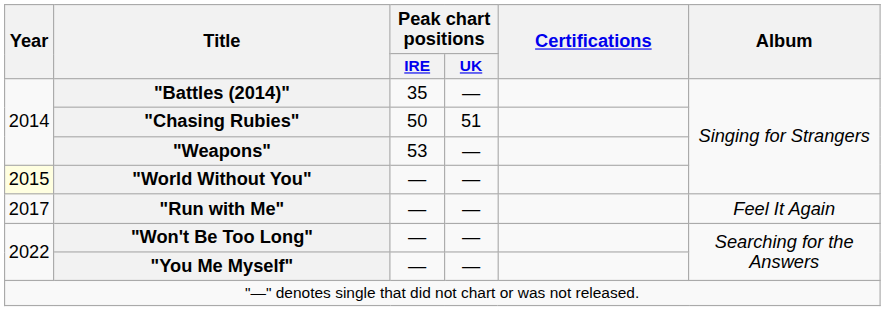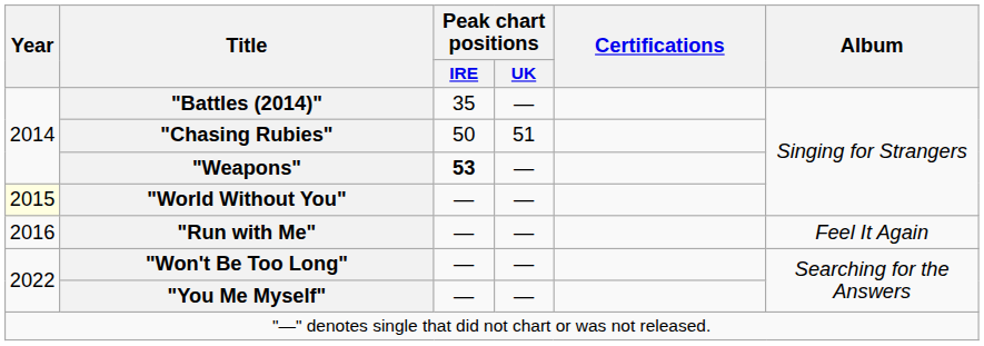 <table class="wikitable plainrowheaders" style="text-align:center;">
 <tr>
 <th scope="col" rowspan="2" style="width:1em;">Year</th>
 <th scope="col" rowspan="2" style="width:18em;">Title</th>
 <th scope="col" colspan="2">Peak chart positions</th>
 <th scope="col" rowspan="2" style="width:10em;"><a href='#'>Certifications</a></th>
 <th scope="col" rowspan="2" style="width:10em;">Album</th>
 </tr>
 <tr>
 <th scope="col" style="width:3em;font-size:85%;"><a href='#'>IRE</a><br></th>
 <th scope="col" style="width:3em;font-size:85%;"><a href='#'>UK</a><br></th>
 </tr>
 <tr>
 <td rowspan="3">2014</td>
 <th scope="row">"Battles (2014)"</th>
 <td>35</td>
 <td>—</td>
 <td></td>
 <td rowspan="4"><em>Singing for Strangers</em></td>
 </tr>
 <tr>
 <th scope="row">"Chasing Rubies"</th>
 <td>50</td>
 <td>51</td>
 <td></td>
 </tr>
 <tr>
 <th scope="row">"Weapons"</th>
-<td>53</td>
+<td><strong>53</strong></td>
 <td>—</td>
 <td></td>
 </tr>
 <tr>
 <td style="background: lightyellow;">2015</td>
 <th scope="row">"World Without You"</th>
 <td>—</td>
 <td>—</td>
 <td></td>
 </tr>
 <tr>
-<td>2017</td>
+<td>2016</td>
 <th scope="row">"Run with Me"</th>
 <td>—</td>
 <td>—</td>
 <td></td>
 <td><em>Feel It Again</em></td>
 </tr>
 <tr>
 <td rowspan="2">2022</td>
 <th scope="row">"Won't Be Too Long"</th>
 <td>—</td>
 <td>—</td>
 <td></td>
 <td rowspan="2"><em>Searching for the Answers</em></td>
 </tr>
 <tr>
 <th scope="row">"You Me Myself"</th>
 <td>—</td>
 <td>—</td>
 <td></td>
 </tr>
 <tr>
 <td colspan="9" style="font-size:85%;">"—" denotes single that did not chart or was not released.</td>
 </tr>
 </table>
